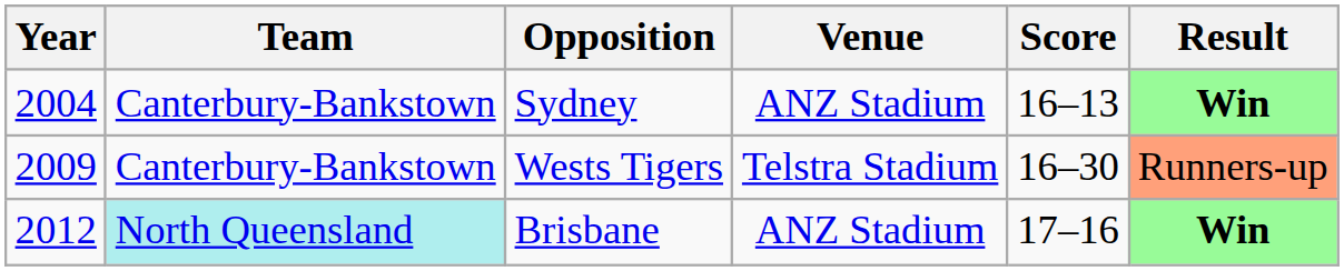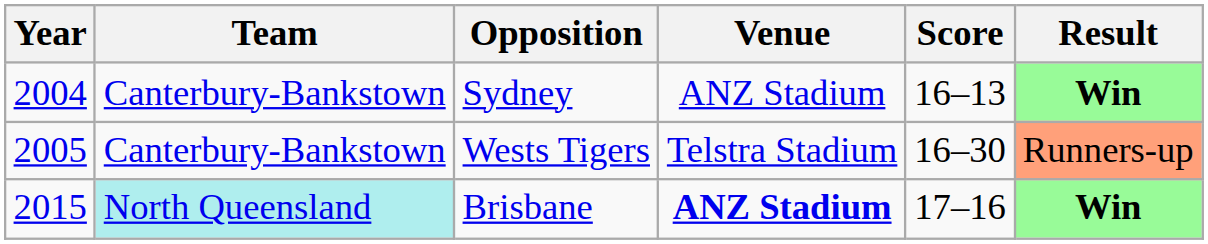 <table class=wikitable>
 <tr>
 <th>Year</th>
 <th>Team</th>
 <th>Opposition</th>
 <th>Venue</th>
 <th>Score</th>
 <th>Result</th>
 </tr>
 <tr>
 <td style="text-align:center;"><a href='#'>2004</a></td>
 <td><a href='#'>Canterbury-Bankstown</a></td>
 <td><a href='#'>Sydney</a></td>
 <td style="text-align:center;"><a href='#'>ANZ Stadium</a></td>
 <td class="nowrap" style="text-align:center;">16–13</td>
 <td align="center" bgcolor="#98fb98"><strong>Win</strong></td>
 </tr>
 <tr>
-<td style="text-align:center;"><a href='#'>2009</a></td>
+<td style="text-align:center;"><a href='#'>2005</a></td>
 <td><a href='#'>Canterbury-Bankstown</a></td>
 <td><a href='#'>Wests Tigers</a></td>
 <td style="text-align:center;"><a href='#'>Telstra Stadium</a></td>
 <td style="text-align:center;">16–30</td>
 <td align="center" bgcolor="#ffa07a">Runners-up</td>
 </tr>
 <tr>
-<td style="text-align:center;"><a href='#'>2012</a></td>
+<td style="text-align:center;"><a href='#'>2015</a></td>
 <td style="background: paleturquoise;"><a href='#'>North Queensland</a></td>
 <td><a href='#'>Brisbane</a></td>
-<td style="text-align:center;"><a href='#'>ANZ Stadium</a></td>
+<td style="text-align:center;"><strong><a href='#'>ANZ Stadium</a></strong></td>
 <td style="text-align:center;">17–16</td>
 <td align="center" bgcolor="#98fb98"><strong>Win</strong></td>
 </tr>
 </table>
